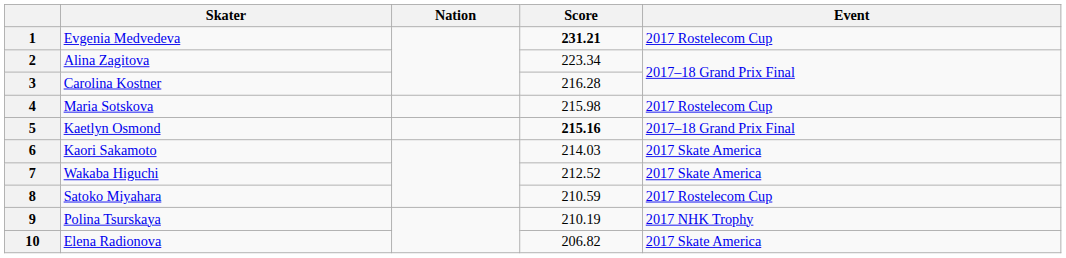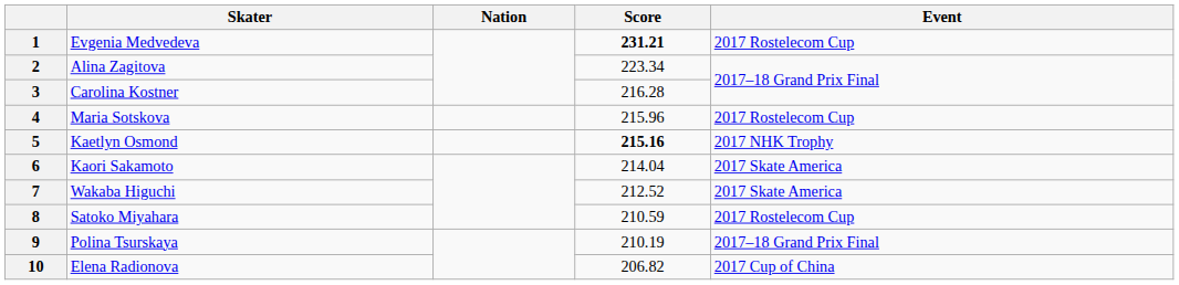 <table class="wikitable sortable" style="text-align:left; width:75%">
 <tr>
 <th scope="col"></th>
 <th scope="col">Skater</th>
 <th scope="col">Nation</th>
 <th scope="col">Score</th>
 <th scope="col">Event</th>
 </tr>
 <tr>
 <th scope="row">1</th>
 <td><a href='#'>Evgenia Medvedeva</a></td>
 <td rowspan="3"></td>
 <td style="text-align:center;"><strong>231.21</strong></td>
 <td><a href='#'>2017 Rostelecom Cup</a></td>
 </tr>
 <tr>
 <th scope="row">2</th>
 <td><a href='#'>Alina Zagitova</a></td>
 <td style="text-align:center;">223.34</td>
 <td rowspan="2"><a href='#'>2017–18 Grand Prix Final</a></td>
 </tr>
 <tr>
 <th scope="row">3</th>
 <td><a href='#'>Carolina Kostner</a></td>
 <td style="text-align:center;">216.28</td>
 </tr>
 <tr>
 <th scope="row">4</th>
 <td><a href='#'>Maria Sotskova</a></td>
 <td></td>
-<td style="text-align:center;">215.98</td>
+<td style="text-align:center;">215.96</td>
 <td><a href='#'>2017 Rostelecom Cup</a></td>
 </tr>
 <tr>
 <th scope="row">5</th>
 <td><a href='#'>Kaetlyn Osmond</a></td>
 <td></td>
 <td style="text-align:center;"><strong>215.16</strong></td>
-<td><a href='#'>2017–18 Grand Prix Final</a></td>
+<td><a href='#'>2017 NHK Trophy</a></td>
 </tr>
 <tr>
 <th scope="row">6</th>
 <td><a href='#'>Kaori Sakamoto</a></td>
 <td rowspan="3"></td>
-<td style="text-align:center;">214.03</td>
+<td style="text-align:center;">214.04</td>
 <td><a href='#'>2017 Skate America</a></td>
 </tr>
 <tr>
 <th scope="row">7</th>
 <td><a href='#'>Wakaba Higuchi</a></td>
 <td style="text-align:center;">212.52</td>
 <td><a href='#'>2017 Skate America</a></td>
 </tr>
 <tr>
 <th scope="row">8</th>
 <td><a href='#'>Satoko Miyahara</a></td>
 <td style="text-align:center;">210.59</td>
 <td><a href='#'>2017 Rostelecom Cup</a></td>
 </tr>
 <tr>
 <th scope="row">9</th>
 <td><a href='#'>Polina Tsurskaya</a></td>
 <td rowspan="2"></td>
 <td style="text-align:center;">210.19</td>
-<td><a href='#'>2017 NHK Trophy</a></td>
+<td><a href='#'>2017–18 Grand Prix Final</a></td>
 </tr>
 <tr>
 <th scope="row">10</th>
 <td><a href='#'>Elena Radionova</a></td>
 <td style="text-align:center;">206.82</td>
-<td><a href='#'>2017 Skate America</a></td>
+<td><a href='#'>2017 Cup of China</a></td>
 </tr>
 </table>
